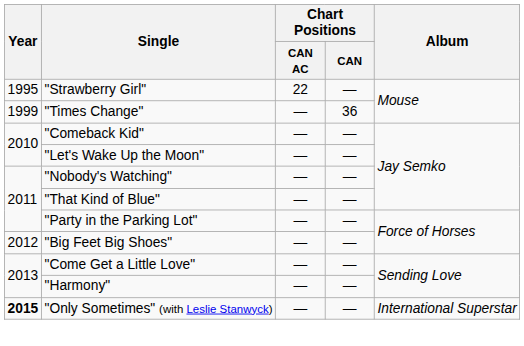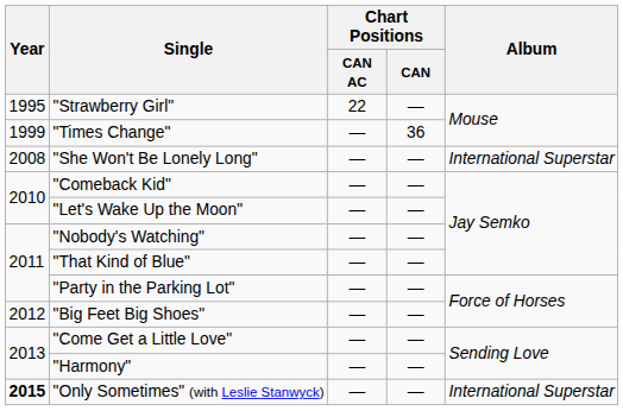 <table class="wikitable">
 <tr>
 <th rowspan="2">Year</th>
 <th rowspan="2">Single</th>
 <th colspan="2">Chart Positions</th>
 <th rowspan="2">Album</th>
 </tr>
 <tr>
 <th width="50"><small>CAN AC</small></th>
 <th width="50"><small>CAN</small></th>
 </tr>
 <tr>
 <td>1995</td>
 <td>"Strawberry Girl"</td>
 <td align="center">22</td>
 <td align="center">—</td>
 <td rowspan="2"><em>Mouse</em></td>
 </tr>
 <tr>
 <td>1999</td>
 <td>"Times Change"</td>
 <td align="center">—</td>
 <td align="center">36</td>
+</tr>
+<tr>
+<td>2008</td>
+<td>"She Won't Be Lonely Long"</td>
+<td align="center">—</td>
+<td align="center">—</td>
+<td><em>International Superstar</em></td>
 </tr>
 <tr>
 <td rowspan="2">2010</td>
 <td>"Comeback Kid"</td>
 <td align="center">—</td>
 <td align="center">—</td>
 <td rowspan="4"><em>Jay Semko</em></td>
 </tr>
 <tr>
 <td>"Let's Wake Up the Moon"</td>
 <td align="center">—</td>
 <td align="center">—</td>
 </tr>
 <tr>
 <td rowspan="3">2011</td>
 <td>"Nobody's Watching"</td>
 <td align="center">—</td>
 <td align="center">—</td>
 </tr>
 <tr>
 <td>"That Kind of Blue"</td>
 <td align="center">—</td>
 <td align="center">—</td>
 </tr>
 <tr>
 <td>"Party in the Parking Lot"</td>
 <td align="center">—</td>
 <td align="center">—</td>
 <td rowspan="2"><em>Force of Horses</em></td>
 </tr>
 <tr>
 <td>2012</td>
 <td>"Big Feet Big Shoes"</td>
 <td align="center">—</td>
 <td align="center">—</td>
 </tr>
 <tr>
 <td rowspan="2">2013</td>
 <td>"Come Get a Little Love"</td>
 <td align="center">—</td>
 <td align="center">—</td>
 <td rowspan="2"><em>Sending Love</em></td>
 </tr>
 <tr>
 <td>"Harmony"</td>
 <td align="center">—</td>
 <td align="center">—</td>
 </tr>
 <tr>
 <td><strong>2015</strong></td>
 <td>"Only Sometimes" <small>(with <a href='#'>Leslie Stanwyck</a>)</small></td>
 <td align="center">—</td>
 <td align="center">—</td>
 <td><em>International Superstar</em></td>
 </tr>
 </table>
